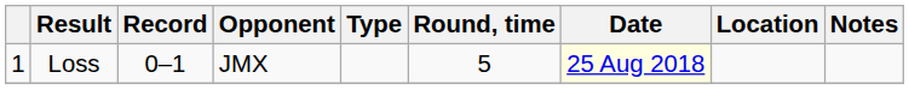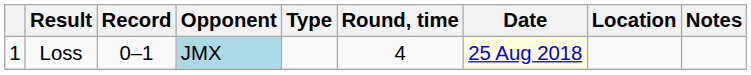 <table class="wikitable" style="text-align:center">
 <tr>
 <th></th>
 <th>Result</th>
 <th>Record</th>
 <th>Opponent</th>
 <th>Type</th>
 <th>Round, time</th>
 <th>Date</th>
 <th>Location</th>
 <th>Notes</th>
 </tr>
 <tr>
 <td>1</td>
 <td>Loss</td>
 <td>0–1</td>
-<td style="text-align:left;">JMX</td>
+<td style="background: lightblue; text-align:left;">JMX</td>
 <td></td>
-<td>5</td>
+<td>4</td>
 <td style="background: lightyellow;"><a href='#'>25 Aug 2018</a></td>
 <td style="text-align:left;"></td>
 <td></td>
 </tr>
 <tr>
 </tr>
 </table>
